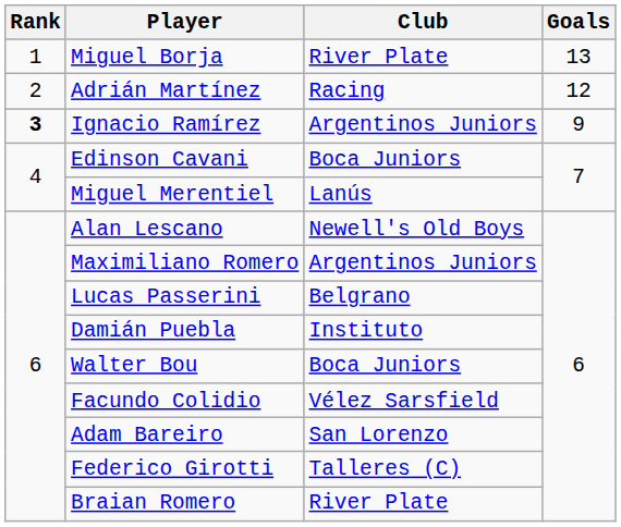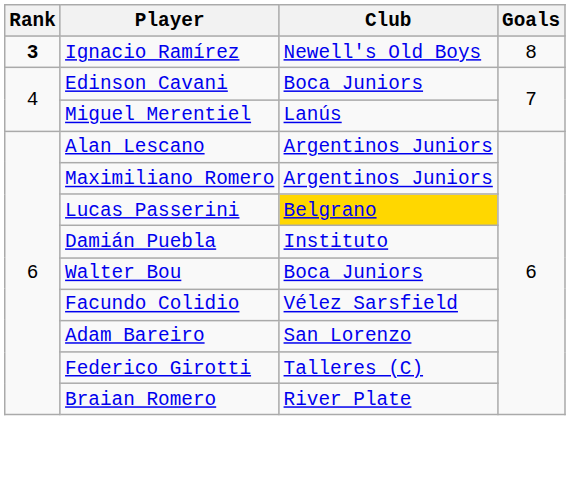 <table class="wikitable" border="1">
 <tr>
 <th>Rank</th>
 <th>Player</th>
 <th>Club</th>
 <th>Goals</th>
 </tr>
 <tr>
-<td align=center>1</td>
-<td> <a href='#'>Miguel Borja</a></td>
-<td><a href='#'>River Plate</a></td>
-<td align=center>13</td>
-</tr>
-<tr>
-<td align=center>2</td>
-<td> <a href='#'>Adrián Martínez</a></td>
-<td><a href='#'>Racing</a></td>
-<td align=center>12</td>
-</tr>
-<tr>
 <td align=center><strong>3</strong></td>
 <td> <a href='#'>Ignacio Ramírez</a></td>
-<td><a href='#'>Argentinos Juniors</a></td>
-<td align=center>9</td>
+<td><a href='#'>Newell's Old Boys</a></td>
+<td align=center>8</td>
 </tr>
 <tr>
 <td align=center rowspan=2>4</td>
 <td> <a href='#'>Edinson Cavani</a></td>
 <td><a href='#'>Boca Juniors</a></td>
 <td align=center rowspan=2>7</td>
 </tr>
 <tr>
 <td> <a href='#'>Miguel Merentiel</a></td>
 <td><a href='#'>Lanús</a></td>
 </tr>
 <tr>
 <td align=center rowspan=9>6</td>
 <td> <a href='#'>Alan Lescano</a></td>
-<td><a href='#'>Newell's Old Boys</a></td>
+<td><a href='#'>Argentinos Juniors</a></td>
 <td align=center rowspan=9>6</td>
 </tr>
 <tr>
 <td> <a href='#'>Maximiliano Romero</a></td>
 <td><a href='#'>Argentinos Juniors</a></td>
 </tr>
 <tr>
 <td> <a href='#'>Lucas Passerini</a></td>
-<td><a href='#'>Belgrano</a></td>
+<td style="background: gold;"><a href='#'>Belgrano</a></td>
 </tr>
 <tr>
 <td> <a href='#'>Damián Puebla</a></td>
 <td><a href='#'>Instituto</a></td>
 </tr>
 <tr>
 <td> <a href='#'>Walter Bou</a></td>
 <td><a href='#'>Boca Juniors</a></td>
 </tr>
 <tr>
 <td> <a href='#'>Facundo Colidio</a></td>
 <td><a href='#'>Vélez Sarsfield</a></td>
 </tr>
 <tr>
 <td> <a href='#'>Adam Bareiro</a></td>
 <td><a href='#'>San Lorenzo</a></td>
 </tr>
 <tr>
 <td> <a href='#'>Federico Girotti</a></td>
 <td><a href='#'>Talleres (C)</a></td>
 </tr>
 <tr>
 <td> <a href='#'>Braian Romero</a></td>
 <td><a href='#'>River Plate</a></td>
 </tr>
 </table>
